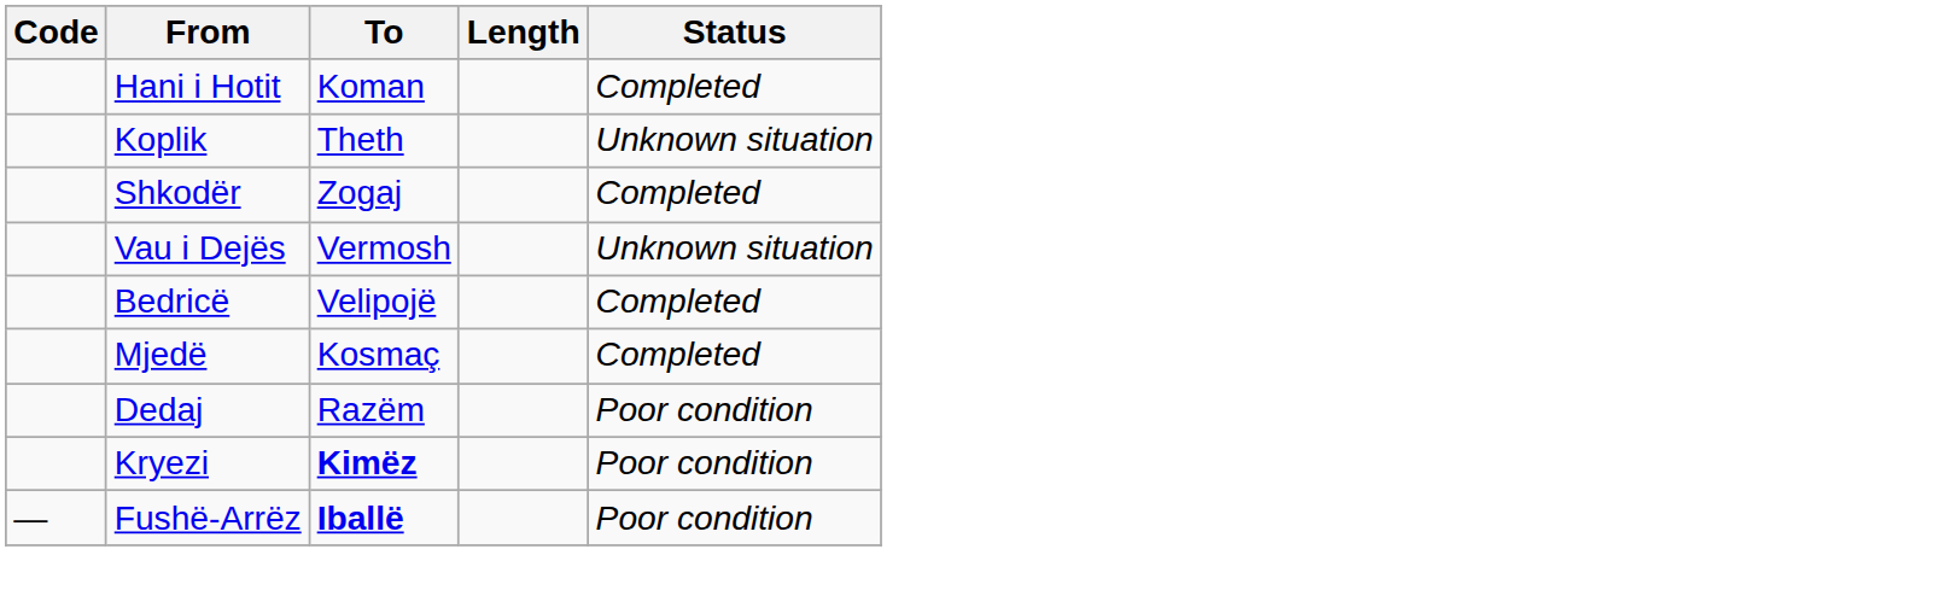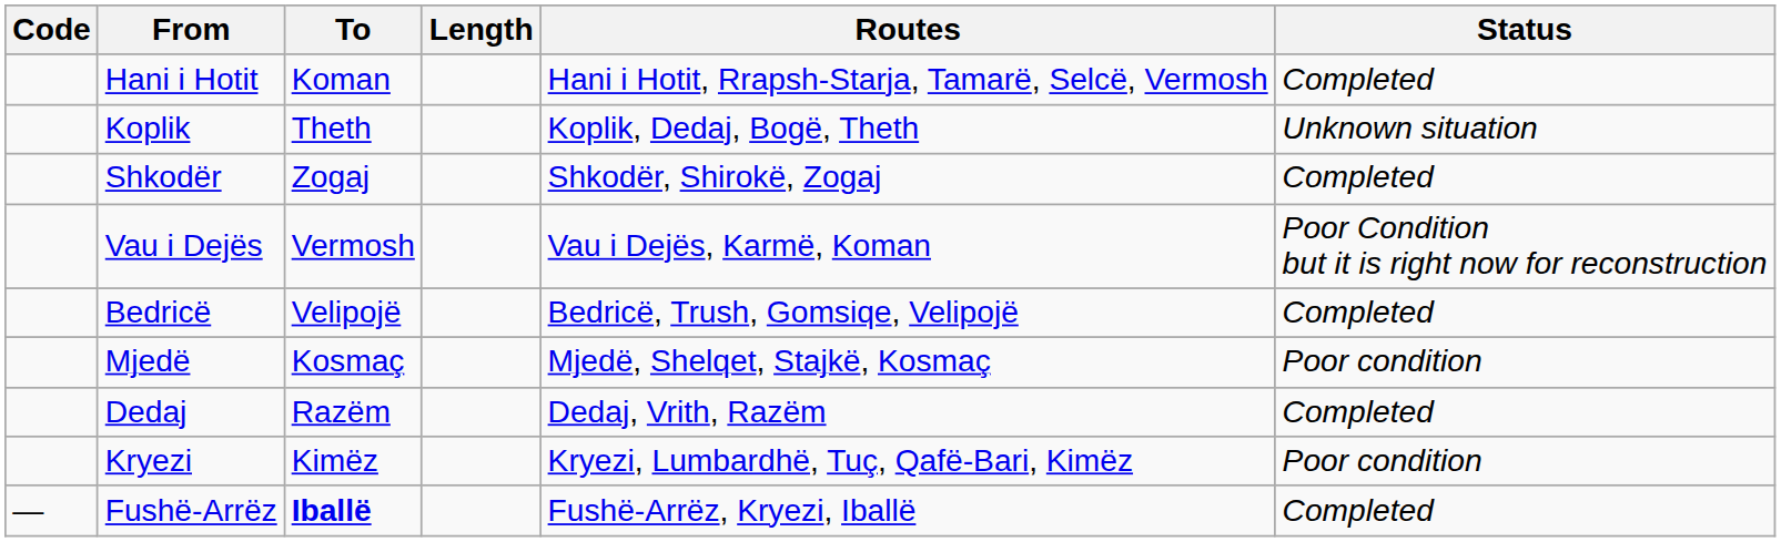 <table class="wikitable sortable">
 <tr>
 <th>Code</th>
 <th>From</th>
 <th>To</th>
 <th>Length</th>
+<th>Routes</th>
 <th>Status</th>
 </tr>
 <tr>
 <td></td>
 <td><a href='#'>Hani i Hotit</a><br></td>
 <td><a href='#'>Koman</a></td>
 <td></td>
+<td><a href='#'>Hani i Hotit</a>, <a href='#'>Rrapsh-Starja</a>, <a href='#'>Tamarë</a>, <a href='#'>Selcë</a>, <a href='#'>Vermosh</a></td>
 <td><em>Completed</em></td>
 </tr>
 <tr>
 <td></td>
 <td><a href='#'>Koplik</a> </td>
 <td><a href='#'>Theth</a></td>
 <td></td>
+<td><a href='#'>Koplik</a>, <a href='#'>Dedaj</a>, <a href='#'>Bogë</a>, <a href='#'>Theth</a></td>
 <td><em>Unknown situation</em></td>
 </tr>
 <tr>
 <td></td>
 <td><a href='#'>Shkodër</a> </td>
 <td><a href='#'>Zogaj</a></td>
 <td></td>
+<td><a href='#'>Shkodër</a>, <a href='#'>Shirokë</a>, <a href='#'>Zogaj</a></td>
 <td><em>Completed</em></td>
 </tr>
 <tr>
 <td></td>
 <td><a href='#'>Vau i Dejës</a> </td>
 <td><a href='#'>Vermosh</a></td>
 <td></td>
-<td><em>Unknown situation</em></td>
+<td><a href='#'>Vau i Dejës</a>, <a href='#'>Karmë</a>, <a href='#'>Koman</a></td>
+<td><em>Poor Condition<br>but it is right now for reconstruction</em><br></td>
 </tr>
 <tr>
 <td></td>
 <td><a href='#'>Bedricë</a> </td>
 <td><a href='#'>Velipojë</a></td>
 <td></td>
+<td><a href='#'>Bedricë</a>, <a href='#'>Trush</a>, <a href='#'>Gomsiqe</a>, <a href='#'>Velipojë</a></td>
 <td><em>Completed</em></td>
 </tr>
 <tr>
 <td></td>
 <td><a href='#'>Mjedë</a> </td>
 <td><a href='#'>Kosmaç</a> </td>
 <td></td>
-<td><em>Completed</em></td>
+<td><a href='#'>Mjedë</a>, <a href='#'>Shelqet</a>, <a href='#'>Stajkë</a>, <a href='#'>Kosmaç</a></td>
+<td><em>Poor condition</em></td>
 </tr>
 <tr>
 <td></td>
 <td><a href='#'>Dedaj</a> </td>
 <td><a href='#'>Razëm</a></td>
 <td></td>
-<td><em>Poor condition</em></td>
+<td><a href='#'>Dedaj</a>, <a href='#'>Vrith</a>, <a href='#'>Razëm</a></td>
+<td><em>Completed</em></td>
 </tr>
 <tr>
 <td></td>
 <td><a href='#'>Kryezi</a> </td>
-<td><strong><a href='#'>Kimëz</a></strong></td>
+<td><a href='#'>Kimëz</a></td>
 <td></td>
+<td><a href='#'>Kryezi</a>, <a href='#'>Lumbardhë</a>, <a href='#'>Tuç</a>, <a href='#'>Qafë-Bari</a>, <a href='#'>Kimëz</a></td>
 <td><em>Poor condition</em></td>
 </tr>
 <tr>
 <td>—</td>
 <td><a href='#'>Fushë-Arrëz</a><br></td>
 <td><strong><a href='#'>Iballë</a></strong></td>
 <td></td>
-<td><em>Poor condition</em></td>
+<td><a href='#'>Fushë-Arrëz</a>, <a href='#'>Kryezi</a>, <a href='#'>Iballë</a></td>
+<td><em>Completed</em></td>
 </tr>
 </table>
